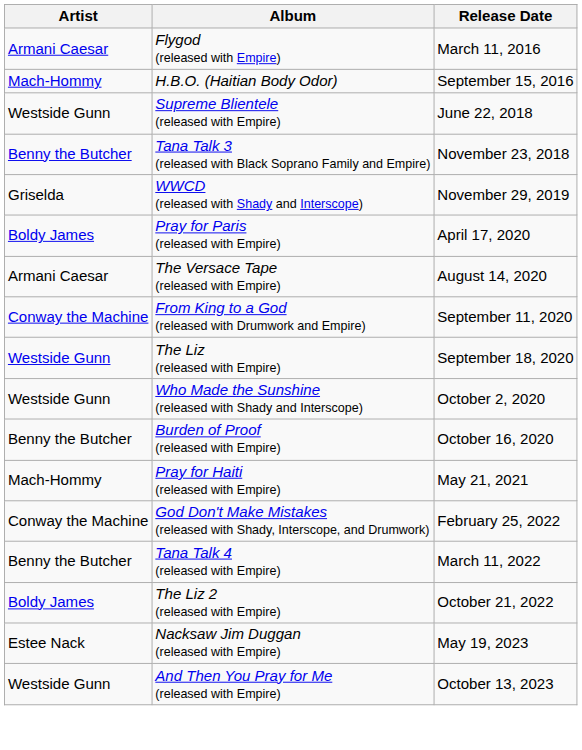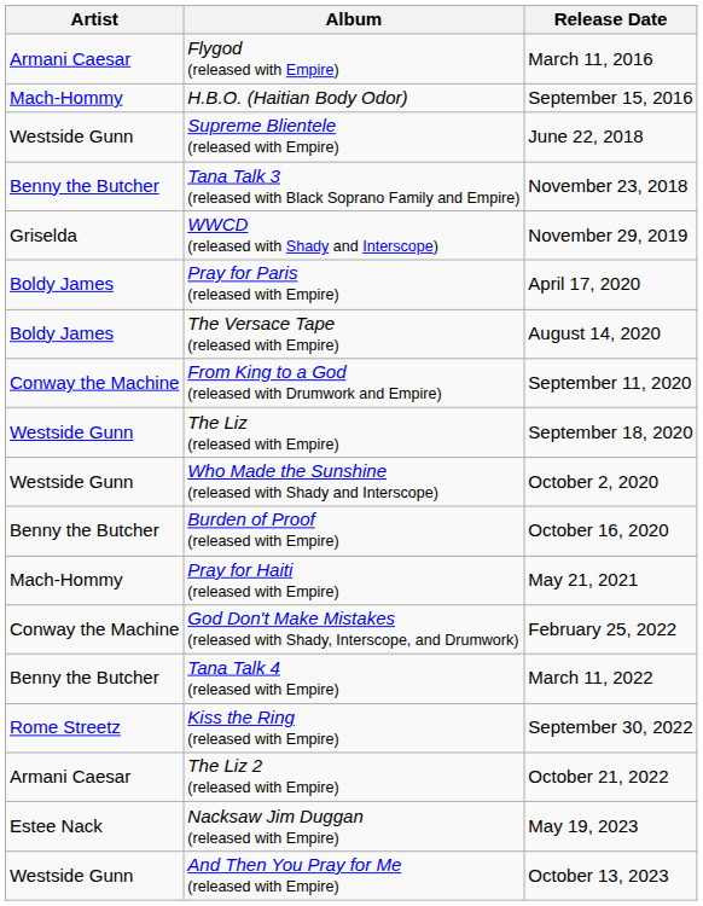 <table class="wikitable sortable">
 <tr>
 <th>Artist</th>
 <th>Album</th>
 <th>Release Date</th>
 </tr>
 <tr>
 <td><a href='#'>Armani Caesar</a></td>
 <td><em>Flygod</em><br><small>(released with <a href='#'>Empire</a>)</small></td>
 <td>March 11, 2016</td>
 </tr>
 <tr>
 <td><a href='#'>Mach-Hommy</a></td>
 <td><em>H.B.O. (Haitian Body Odor)</em></td>
 <td>September 15, 2016</td>
 </tr>
 <tr>
 <td>Westside Gunn</td>
 <td><em><a href='#'>Supreme Blientele</a></em><br><small>(released with Empire)</small></td>
 <td>June 22, 2018</td>
 </tr>
 <tr>
 <td><a href='#'>Benny the Butcher</a></td>
 <td><em><a href='#'>Tana Talk 3</a></em><br><small>(released with Black Soprano Family and Empire)</small></td>
 <td>November 23, 2018</td>
 </tr>
 <tr>
 <td>Griselda</td>
 <td><em><a href='#'>WWCD</a></em><br><small>(released with <a href='#'>Shady</a> and <a href='#'>Interscope</a>)</small></td>
 <td>November 29, 2019</td>
 </tr>
 <tr>
 <td><a href='#'>Boldy James</a></td>
 <td><em><a href='#'>Pray for Paris</a></em><br><small>(released with Empire)</small></td>
 <td>April 17, 2020</td>
 </tr>
 <tr>
-<td>Armani Caesar</td>
+<td><a href='#'>Boldy James</a></td>
 <td><em>The Versace Tape</em><br><small>(released with Empire)</small></td>
 <td>August 14, 2020</td>
 </tr>
 <tr>
 <td><a href='#'>Conway the Machine</a></td>
 <td><em><a href='#'>From King to a God</a></em><br><small>(released with Drumwork and Empire)</small></td>
 <td>September 11, 2020</td>
 </tr>
 <tr>
 <td><a href='#'>Westside Gunn</a></td>
 <td><em>The Liz</em><br><small>(released with Empire)</small></td>
 <td>September 18, 2020</td>
 </tr>
 <tr>
 <td>Westside Gunn</td>
 <td><em><a href='#'>Who Made the Sunshine</a></em><br><small>(released with Shady and Interscope)</small></td>
 <td>October 2, 2020</td>
 </tr>
 <tr>
 <td>Benny the Butcher</td>
 <td><em><a href='#'>Burden of Proof</a></em><br><small>(released with Empire)</small></td>
 <td>October 16, 2020</td>
 </tr>
 <tr>
 <td>Mach-Hommy</td>
 <td><em><a href='#'>Pray for Haiti</a></em><br><small>(released with Empire)</small></td>
 <td>May 21, 2021</td>
 </tr>
 <tr>
 <td>Conway the Machine</td>
 <td><em><a href='#'>God Don't Make Mistakes</a></em><br><small>(released with Shady, Interscope, and Drumwork)</small></td>
 <td>February 25, 2022</td>
 </tr>
 <tr>
 <td>Benny the Butcher</td>
 <td><em><a href='#'>Tana Talk 4</a></em><br><small>(released with Empire)</small></td>
 <td>March 11, 2022</td>
 </tr>
 <tr>
-<td><a href='#'>Boldy James</a></td>
+<td><a href='#'>Rome Streetz</a></td>
+<td><em><a href='#'>Kiss the Ring</a></em><br><small>(released with Empire)</small></td>
+<td>September 30, 2022</td>
+</tr>
+<tr>
+<td>Armani Caesar</td>
 <td><em>The Liz 2</em><br><small>(released with Empire)</small></td>
 <td>October 21, 2022</td>
 </tr>
 <tr>
 <td>Estee Nack</td>
 <td><em>Nacksaw Jim Duggan</em><br><small>(released with Empire)</small></td>
 <td>May 19, 2023</td>
 </tr>
 <tr>
 <td>Westside Gunn</td>
 <td><em><a href='#'>And Then You Pray for Me</a></em><br><small>(released with Empire)</small></td>
 <td>October 13, 2023</td>
 </tr>
 </table>
